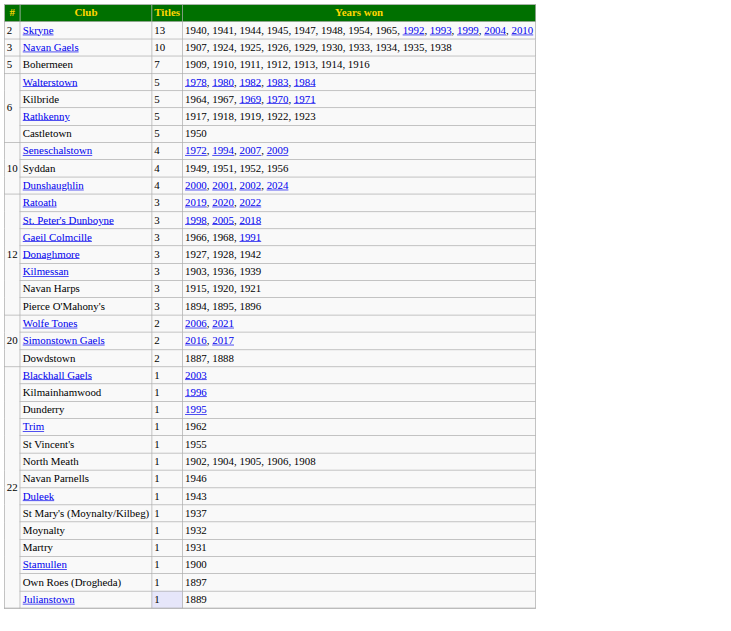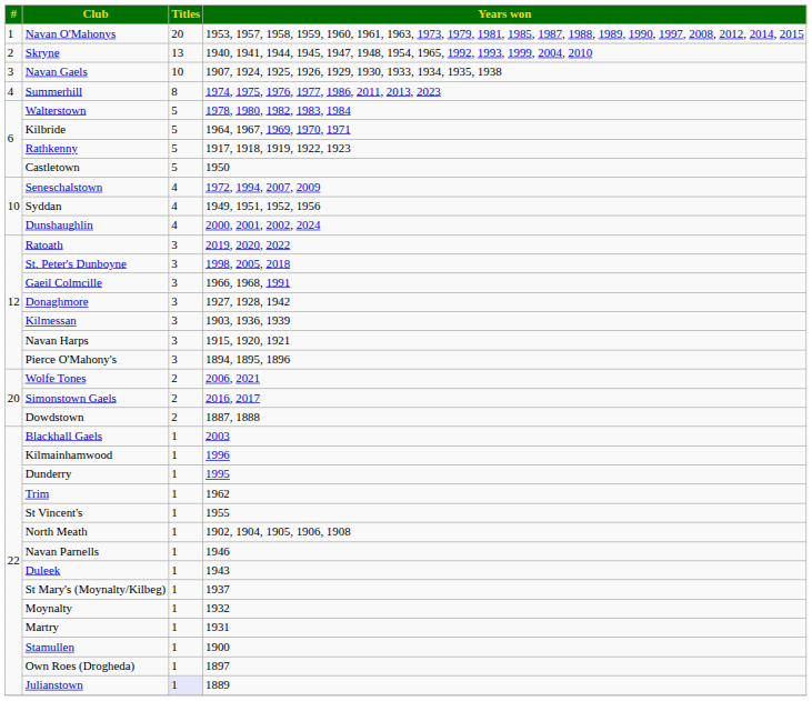 <table class="wikitable collapsible" border="1">
 <tr>
 <th style="background:#007000;color:gold">#</th>
 <th style="background:#007000;color:gold">Club</th>
 <th style="background:#007000;color:gold">Titles</th>
 <th style="background:#007000;color:gold">Years won</th>
+</tr>
+<tr>
+<td>1</td>
+<td><a href='#'>Navan O'Mahonys</a></td>
+<td>20</td>
+<td>1953, 1957, 1958, 1959, 1960, 1961, 1963, <a href='#'>1973</a>, <a href='#'>1979</a>, <a href='#'>1981</a>, <a href='#'>1985</a>, <a href='#'>1987</a>, <a href='#'>1988</a>, <a href='#'>1989</a>, <a href='#'>1990</a>, <a href='#'>1997</a>, <a href='#'>2008</a>, <a href='#'>2012</a>, <a href='#'>2014</a>, <a href='#'>2015</a></td>
 </tr>
 <tr>
 <td>2</td>
 <td><a href='#'>Skryne</a></td>
 <td>13</td>
 <td>1940, 1941, 1944, 1945, 1947, 1948, 1954, 1965, <a href='#'>1992</a>, <a href='#'>1993</a>, <a href='#'>1999</a>, <a href='#'>2004</a>, <a href='#'>2010</a></td>
 </tr>
 <tr>
 <td>3</td>
 <td><a href='#'>Navan Gaels</a></td>
 <td>10</td>
 <td>1907, 1924, 1925, 1926, 1929, 1930, 1933, 1934, 1935, 1938</td>
 </tr>
 <tr>
-<td>5</td>
-<td>Bohermeen</td>
-<td>7</td>
-<td>1909, 1910, 1911, 1912, 1913, 1914, 1916</td>
+<td>4</td>
+<td><a href='#'>Summerhill</a></td>
+<td>8</td>
+<td><a href='#'>1974</a>, <a href='#'>1975</a>, <a href='#'>1976</a>, <a href='#'>1977</a>, <a href='#'>1986</a>, <a href='#'>2011</a>, <a href='#'>2013</a>, <a href='#'>2023</a></td>
 </tr>
 <tr>
 <td rowspan=4>6</td>
 <td><a href='#'>Walterstown</a></td>
 <td>5</td>
 <td><a href='#'>1978</a>, <a href='#'>1980</a>, <a href='#'>1982</a>, <a href='#'>1983</a>, <a href='#'>1984</a></td>
 </tr>
 <tr>
 <td>Kilbride</td>
 <td>5</td>
 <td>1964, 1967, <a href='#'>1969</a>, <a href='#'>1970</a>, <a href='#'>1971</a></td>
 </tr>
 <tr>
 <td><a href='#'>Rathkenny</a></td>
 <td>5</td>
 <td>1917, 1918, 1919, 1922, 1923</td>
 </tr>
 <tr>
 <td>Castletown</td>
 <td>5</td>
 <td>1950</td>
 </tr>
 <tr>
 <td rowspan=3>10</td>
 <td><a href='#'>Seneschalstown</a></td>
 <td>4</td>
 <td><a href='#'>1972</a>, <a href='#'>1994</a>, <a href='#'>2007</a>, <a href='#'>2009</a></td>
 </tr>
 <tr>
 <td>Syddan</td>
 <td>4</td>
 <td>1949, 1951, 1952, 1956</td>
 </tr>
 <tr>
 <td><a href='#'>Dunshaughlin</a></td>
 <td>4</td>
 <td><a href='#'>2000</a>, <a href='#'>2001</a>, <a href='#'>2002</a>, <a href='#'>2024</a></td>
 </tr>
 <tr>
 <td rowspan=7>12</td>
 <td><a href='#'>Ratoath</a></td>
 <td>3</td>
 <td><a href='#'>2019</a>, <a href='#'>2020</a>, <a href='#'>2022</a></td>
 </tr>
 <tr>
 <td><a href='#'>St. Peter's Dunboyne</a></td>
 <td>3</td>
 <td><a href='#'>1998</a>, <a href='#'>2005</a>, <a href='#'>2018</a></td>
 </tr>
 <tr>
 <td><a href='#'>Gaeil Colmcille</a></td>
 <td>3</td>
 <td>1966, 1968, <a href='#'>1991</a></td>
 </tr>
 <tr>
 <td><a href='#'>Donaghmore</a></td>
 <td>3</td>
 <td>1927, 1928, 1942</td>
 </tr>
 <tr>
 <td><a href='#'>Kilmessan</a></td>
 <td>3</td>
 <td>1903, 1936, 1939</td>
 </tr>
 <tr>
 <td>Navan Harps</td>
 <td>3</td>
 <td>1915, 1920, 1921</td>
 </tr>
 <tr>
 <td>Pierce O'Mahony's</td>
 <td>3</td>
 <td>1894, 1895, 1896</td>
 </tr>
 <tr>
 <td rowspan=3>20</td>
 <td><a href='#'>Wolfe Tones</a></td>
 <td>2</td>
 <td><a href='#'>2006</a>, <a href='#'>2021</a></td>
 </tr>
 <tr>
 <td><a href='#'>Simonstown Gaels</a></td>
 <td>2</td>
 <td><a href='#'>2016</a>, <a href='#'>2017</a></td>
 </tr>
 <tr>
 <td>Dowdstown</td>
 <td>2</td>
 <td>1887, 1888</td>
 </tr>
 <tr>
 <td rowspan=14>22</td>
 <td><a href='#'>Blackhall Gaels</a></td>
 <td>1</td>
 <td><a href='#'>2003</a></td>
 </tr>
 <tr>
 <td>Kilmainhamwood</td>
 <td>1</td>
 <td><a href='#'>1996</a></td>
 </tr>
 <tr>
 <td>Dunderry</td>
 <td>1</td>
 <td><a href='#'>1995</a></td>
 </tr>
 <tr>
 <td><a href='#'>Trim</a></td>
 <td>1</td>
 <td>1962</td>
 </tr>
 <tr>
 <td>St Vincent's</td>
 <td>1</td>
 <td>1955</td>
 </tr>
 <tr>
 <td>North Meath</td>
 <td>1</td>
 <td>1902, 1904, 1905, 1906, 1908</td>
 </tr>
 <tr>
 <td>Navan Parnells</td>
 <td>1</td>
 <td>1946</td>
 </tr>
 <tr>
 <td><a href='#'>Duleek</a></td>
 <td>1</td>
 <td>1943</td>
 </tr>
 <tr>
 <td>St Mary's (Moynalty/Kilbeg)</td>
 <td>1</td>
 <td>1937</td>
 </tr>
 <tr>
 <td>Moynalty</td>
 <td>1</td>
 <td>1932</td>
 </tr>
 <tr>
 <td>Martry</td>
 <td>1</td>
 <td>1931</td>
 </tr>
 <tr>
 <td><a href='#'>Stamullen</a></td>
 <td>1</td>
 <td>1900</td>
 </tr>
 <tr>
 <td>Own Roes (Drogheda)</td>
 <td>1</td>
 <td>1897</td>
 </tr>
 <tr>
 <td><a href='#'>Julianstown</a></td>
 <td style="background: lavender;">1</td>
 <td>1889</td>
 </tr>
 <tr>
 </tr>
 </table>
